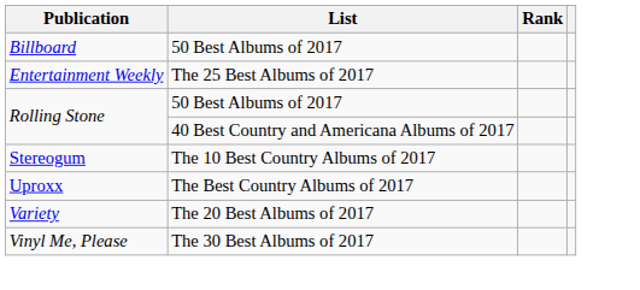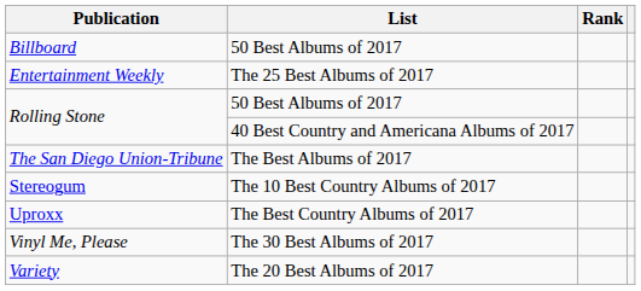 <table class="wikitable">
 <tr>
 <th>Publication</th>
 <th>List</th>
 <th>Rank</th>
 <th></th>
 </tr>
 <tr>
 <td><em><a href='#'>Billboard</a></em></td>
 <td>50 Best Albums of 2017</td>
 <td></td>
 <td></td>
 </tr>
 <tr>
 <td><em><a href='#'>Entertainment Weekly</a></em></td>
 <td>The 25 Best Albums of 2017</td>
 <td></td>
 <td></td>
 </tr>
 <tr>
 <td rowspan=2><em>Rolling Stone</em></td>
 <td>50 Best Albums of 2017</td>
 <td></td>
 <td></td>
 </tr>
 <tr>
 <td>40 Best Country and Americana Albums of 2017</td>
 <td></td>
 <td></td>
 </tr>
 <tr>
+<td><em><a href='#'>The San Diego Union-Tribune</a></em></td>
+<td>The Best Albums of 2017</td>
+<td></td>
+<td></td>
+</tr>
+<tr>
 <td><a href='#'>Stereogum</a></td>
 <td>The 10 Best Country Albums of 2017</td>
 <td></td>
 <td></td>
 </tr>
 <tr>
 <td><a href='#'>Uproxx</a></td>
 <td>The Best Country Albums of 2017</td>
 <td></td>
 <td></td>
 </tr>
 <tr>
+<td><em>Vinyl Me, Please</em></td>
+<td>The 30 Best Albums of 2017</td>
+<td></td>
+<td></td>
+</tr>
+<tr>
 <td><em><a href='#'>Variety</a></em></td>
 <td>The 20 Best Albums of 2017</td>
 <td></td>
 <td></td>
 </tr>
-<tr>
-<td><em>Vinyl Me, Please</em></td>
-<td>The 30 Best Albums of 2017</td>
-<td></td>
-<td></td>
-</tr>
 </table>
